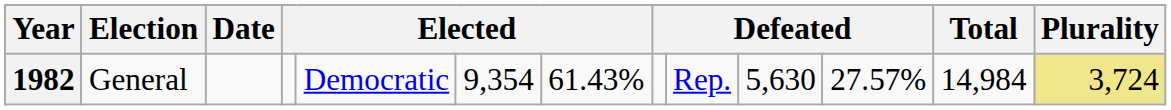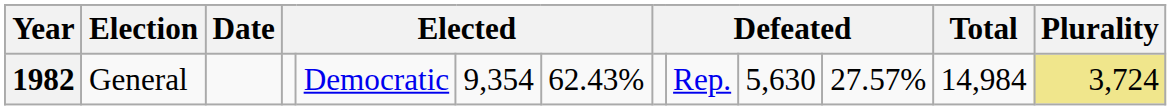 <table class=wikitable>
 <tr>
 <th>Year</th>
 <th>Election</th>
 <th>Date</th>
 <th ! colspan="4">Elected</th>
 <th ! colspan="4">Defeated</th>
 <th>Total</th>
 <th>Plurality</th>
 </tr>
 <tr>
 <th valign="top">1982</th>
 <td valign="top">General</td>
 <td valign="top"></td>
 <td valign="top"></td>
 <td valign="top" ><a href='#'>Democratic</a></td>
 <td valign="top" align="right">9,354</td>
-<td valign="top" align="right">61.43%</td>
+<td valign="top" align="right">62.43%</td>
 <td valign="top"></td>
 <td valign="top" ><a href='#'>Rep.</a></td>
 <td valign="top" align="right">5,630</td>
 <td valign="top" align="right">27.57%</td>
 <td valign="top" align="right">14,984</td>
 <td valign="top" align="right" style="background: khaki;">3,724</td>
 </tr>
 </table>
